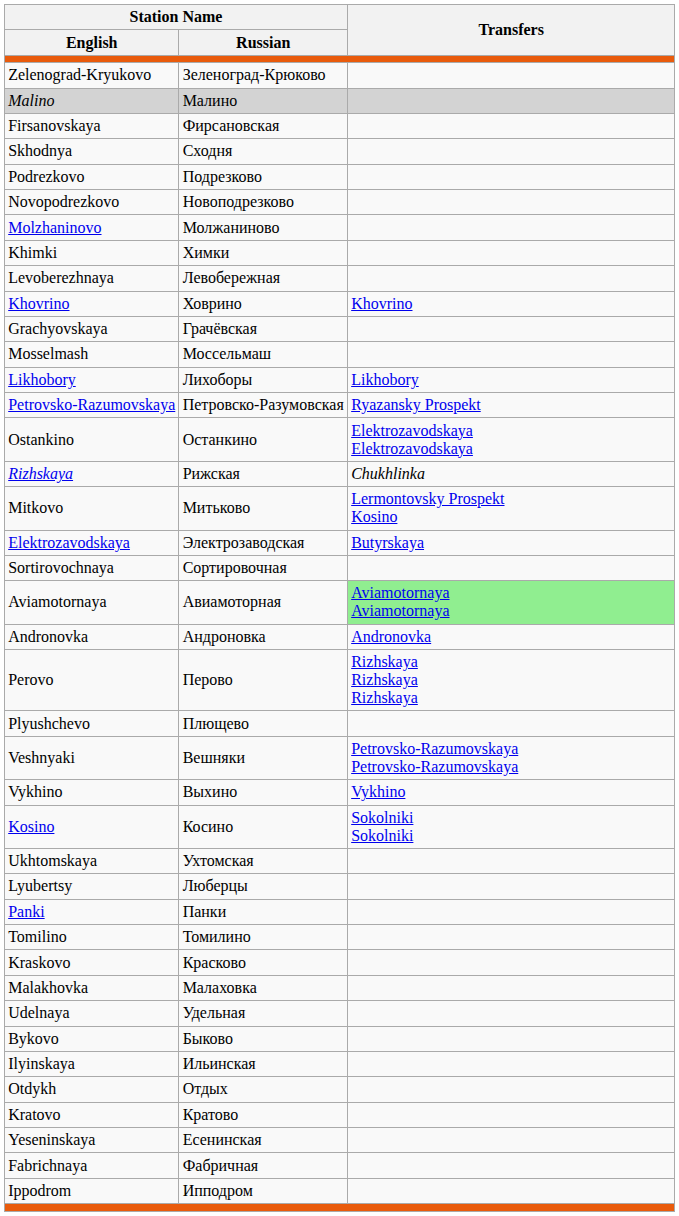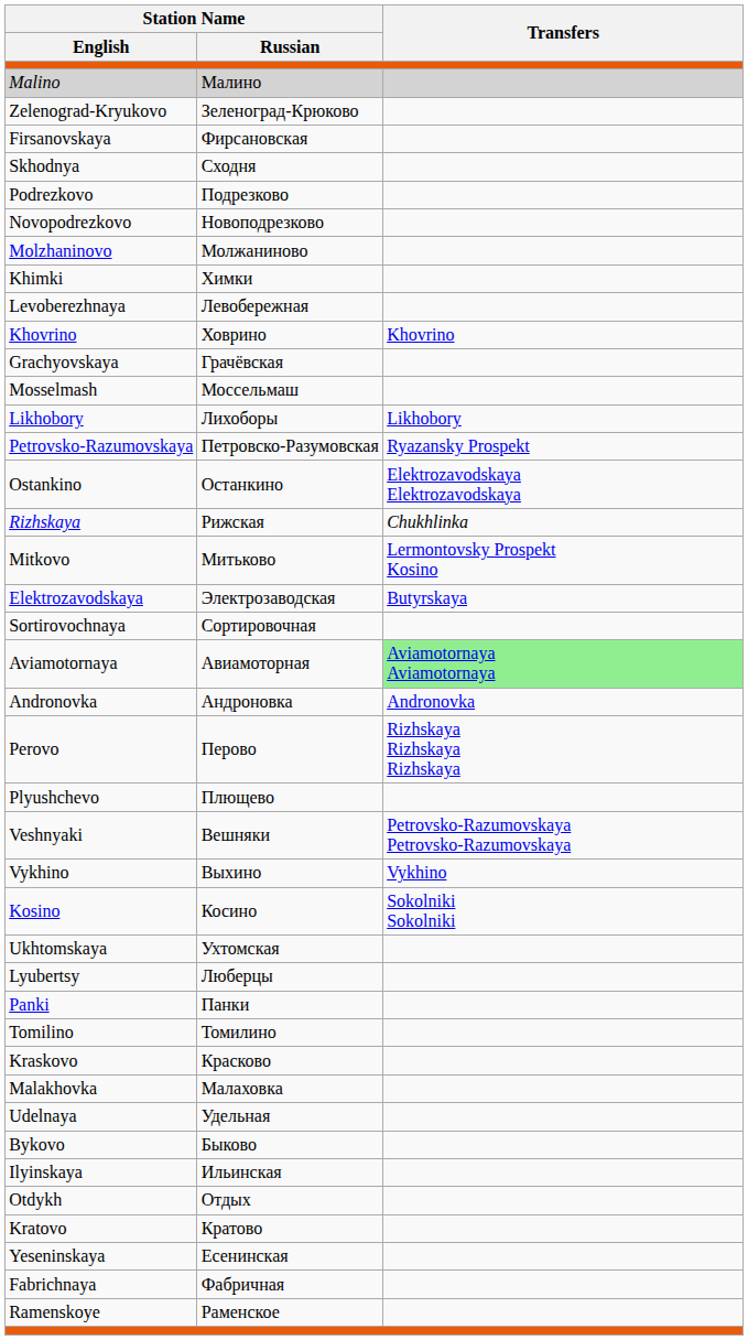 <table class="wikitable">
 <tr>
 <th colspan="2" style="min-width: 165px;">Station Name</th>
 <th rowspan="2" style="min-width: 320px;">Transfers</th>
 </tr>
 <tr>
 <th>English</th>
 <th>Russian</th>
 </tr>
 <tr style="background: #e95b0c; height: 2pt">
 <td colspan="3"></td>
 </tr>
+<tr bgcolor=lightgrey>
+<td><em>Malino</em></td>
+<td>Малино</td>
+<td></td>
+</tr>
 <tr>
 <td>Zelenograd-Kryukovo</td>
 <td>Зеленоград-Крюково</td>
-<td></td>
-</tr>
-<tr bgcolor=lightgrey>
-<td><em>Malino</em></td>
-<td>Малино</td>
 <td></td>
 </tr>
 <tr>
 <td>Firsanovskaya</td>
 <td>Фирсановская</td>
 <td></td>
 </tr>
 <tr>
 <td>Skhodnya</td>
 <td>Сходня</td>
 <td></td>
 </tr>
 <tr>
 <td>Podrezkovo</td>
 <td>Подрезково</td>
 <td></td>
 </tr>
 <tr>
 <td>Novopodrezkovo</td>
 <td>Новоподрезково</td>
 <td></td>
 </tr>
 <tr>
 <td><a href='#'>Molzhaninovo</a></td>
 <td>Молжаниново</td>
 <td></td>
 </tr>
 <tr>
 <td>Khimki</td>
 <td>Химки</td>
 <td></td>
 </tr>
 <tr>
 <td>Levoberezhnaya</td>
 <td>Левобережная</td>
 <td></td>
 </tr>
 <tr>
 <td><a href='#'>Khovrino</a></td>
 <td>Ховрино</td>
 <td> <a href='#'>Khovrino</a></td>
 </tr>
 <tr>
 <td>Grachyovskaya</td>
 <td>Грачёвская</td>
 <td></td>
 </tr>
 <tr>
 <td>Mosselmash</td>
 <td>Моссельмаш</td>
 <td></td>
 </tr>
 <tr>
 <td><a href='#'>Likhobory</a></td>
 <td>Лихоборы</td>
 <td> <a href='#'>Likhobory</a></td>
 </tr>
 <tr>
 <td><a href='#'>Petrovsko-Razumovskaya</a></td>
 <td>Петровско-Разумовская </td>
 <td> <a href='#'>Ryazansky Prospekt</a></td>
 </tr>
 <tr>
 <td>Ostankino</td>
 <td>Останкино</td>
 <td> <a href='#'>Elektrozavodskaya</a> <br>  <a href='#'>Elektrozavodskaya</a></td>
 </tr>
 <tr>
 <td><em><a href='#'>Rizhskaya</a></em></td>
 <td>Рижская</td>
 <td> <em>Chukhlinka</em></td>
 </tr>
 <tr>
 <td>Mitkovo</td>
 <td>Митьково</td>
 <td> <a href='#'>Lermontovsky Prospekt</a> <br>  <a href='#'>Kosino</a></td>
 </tr>
 <tr>
 <td><a href='#'>Elektrozavodskaya</a></td>
 <td>Электрозаводская  </td>
 <td> <a href='#'>Butyrskaya</a> <br> </td>
 </tr>
 <tr>
 <td>Sortirovochnaya</td>
 <td>Сортировочная</td>
 <td></td>
 </tr>
 <tr>
 <td>Aviamotornaya</td>
 <td>Авиамоторная </td>
 <td style="background: lightgreen;"> <a href='#'>Aviamotornaya</a> <br>  <a href='#'>Aviamotornaya</a></td>
 </tr>
 <tr>
 <td>Andronovka</td>
 <td>Андроновка</td>
 <td> <a href='#'>Andronovka</a></td>
 </tr>
 <tr>
 <td>Perovo</td>
 <td>Перово</td>
 <td>  <a href='#'>Rizhskaya</a> <br>  <a href='#'>Rizhskaya</a> <br>  <a href='#'>Rizhskaya</a></td>
 </tr>
 <tr>
 <td>Plyushchevo</td>
 <td>Плющево</td>
 <td></td>
 </tr>
 <tr>
 <td>Veshnyaki</td>
 <td>Вешняки</td>
 <td> <a href='#'>Petrovsko-Razumovskaya</a> <br>   <a href='#'>Petrovsko-Razumovskaya</a></td>
 </tr>
 <tr>
 <td>Vykhino</td>
 <td>Выхино</td>
 <td> <a href='#'>Vykhino</a></td>
 </tr>
 <tr>
 <td><a href='#'>Kosino</a></td>
 <td>Косино</td>
 <td> <a href='#'>Sokolniki</a> <br>  <a href='#'>Sokolniki</a></td>
 </tr>
 <tr>
 <td>Ukhtomskaya</td>
 <td>Ухтомская</td>
 <td></td>
 </tr>
 <tr>
 <td>Lyubertsy</td>
 <td>Люберцы</td>
 <td></td>
 </tr>
 <tr>
 <td><a href='#'>Panki</a></td>
 <td>Панки</td>
 <td></td>
 </tr>
 <tr>
 <td>Tomilino</td>
 <td>Томилино</td>
 <td></td>
 </tr>
 <tr>
 <td>Kraskovo</td>
 <td>Красково</td>
 <td></td>
 </tr>
 <tr>
 <td>Malakhovka</td>
 <td>Малаховка</td>
 <td></td>
 </tr>
 <tr>
 <td>Udelnaya</td>
 <td>Удельная</td>
 <td></td>
 </tr>
 <tr>
 <td>Bykovo</td>
 <td>Быково</td>
 <td></td>
 </tr>
 <tr>
 <td>Ilyinskaya</td>
 <td>Ильинская</td>
 <td></td>
 </tr>
 <tr>
 <td>Otdykh</td>
 <td>Отдых</td>
 <td></td>
 </tr>
 <tr>
 <td>Kratovo</td>
 <td>Кратово</td>
 <td></td>
 </tr>
 <tr>
 <td>Yeseninskaya</td>
 <td>Есенинская</td>
 <td></td>
 </tr>
 <tr>
 <td>Fabrichnaya</td>
 <td>Фабричная</td>
 <td></td>
 </tr>
 <tr>
-<td>Ippodrom</td>
-<td>Ипподром</td>
+<td>Ramenskoye</td>
+<td>Раменское</td>
 <td></td>
 </tr>
 <tr style="background: #e95b0c; height: 2pt">
 <td colspan="3"></td>
 </tr>
 </table>
